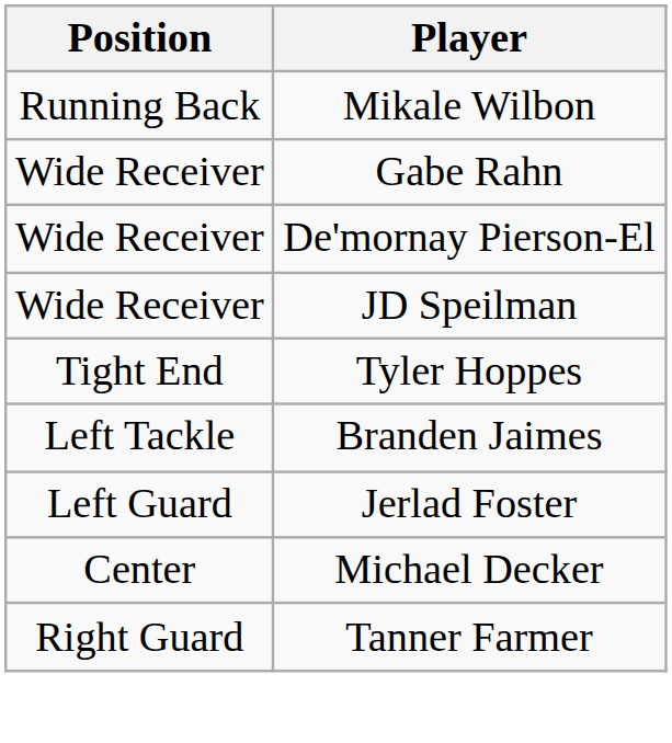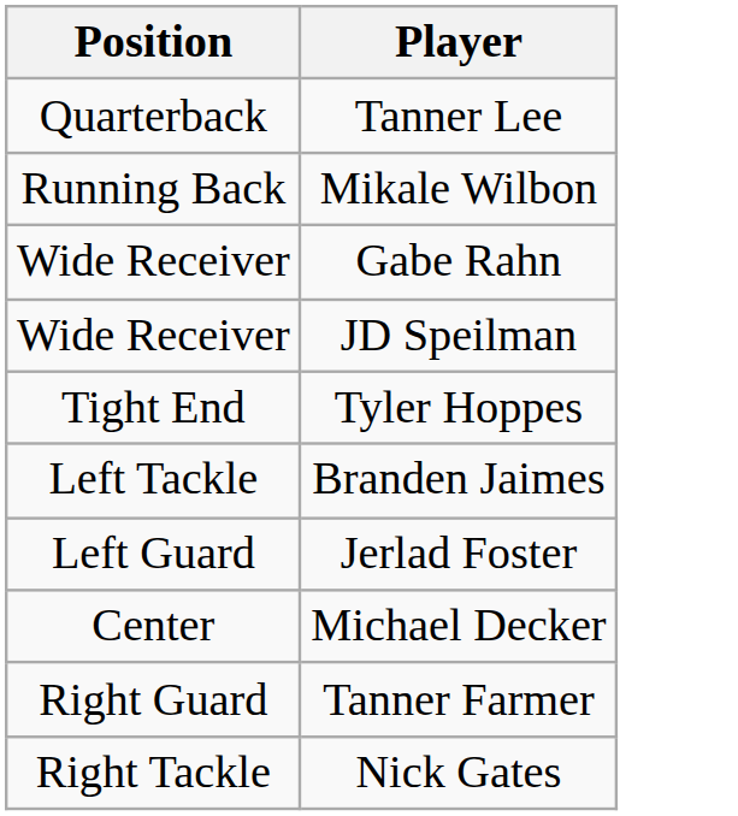 <table class="wikitable" style="text-align: center;">
 <tr>
 <th>Position</th>
 <th>Player</th>
+</tr>
+<tr>
+<td>Quarterback</td>
+<td>Tanner Lee</td>
 </tr>
 <tr>
 <td>Running Back</td>
 <td>Mikale Wilbon</td>
 </tr>
 <tr>
 <td>Wide Receiver</td>
 <td>Gabe Rahn</td>
-</tr>
-<tr>
-<td>Wide Receiver</td>
-<td>De'mornay Pierson-El</td>
 </tr>
 <tr>
 <td>Wide Receiver</td>
 <td>JD Speilman</td>
 </tr>
 <tr>
 <td>Tight End</td>
 <td>Tyler Hoppes</td>
 </tr>
 <tr>
 <td>Left Tackle</td>
 <td>Branden Jaimes</td>
 </tr>
 <tr>
 <td>Left Guard</td>
 <td>Jerlad Foster</td>
 </tr>
 <tr>
 <td>Center</td>
 <td>Michael Decker</td>
 </tr>
 <tr>
 <td>Right Guard</td>
 <td>Tanner Farmer</td>
 </tr>
+<tr>
+<td>Right Tackle</td>
+<td>Nick Gates</td>
+</tr>
 </table>
